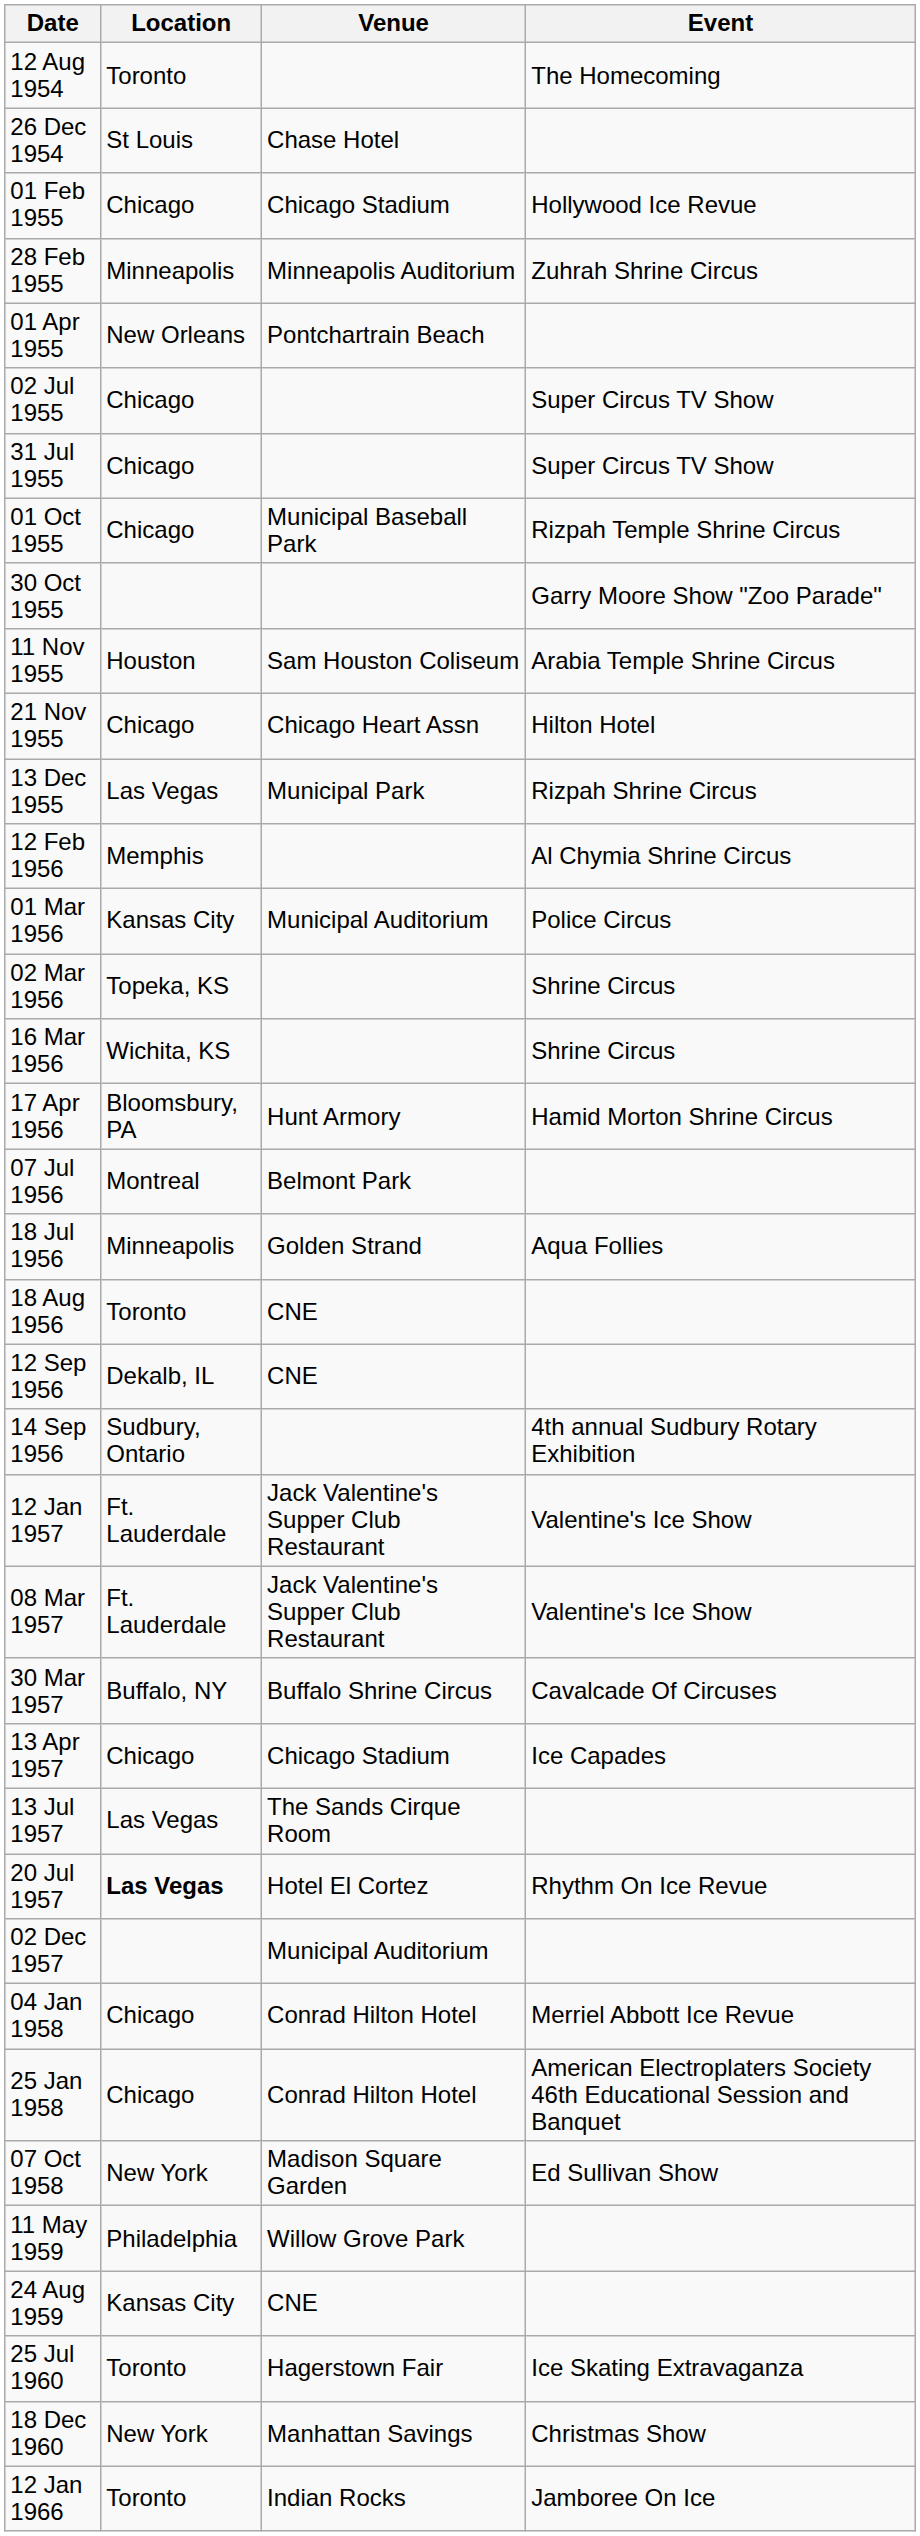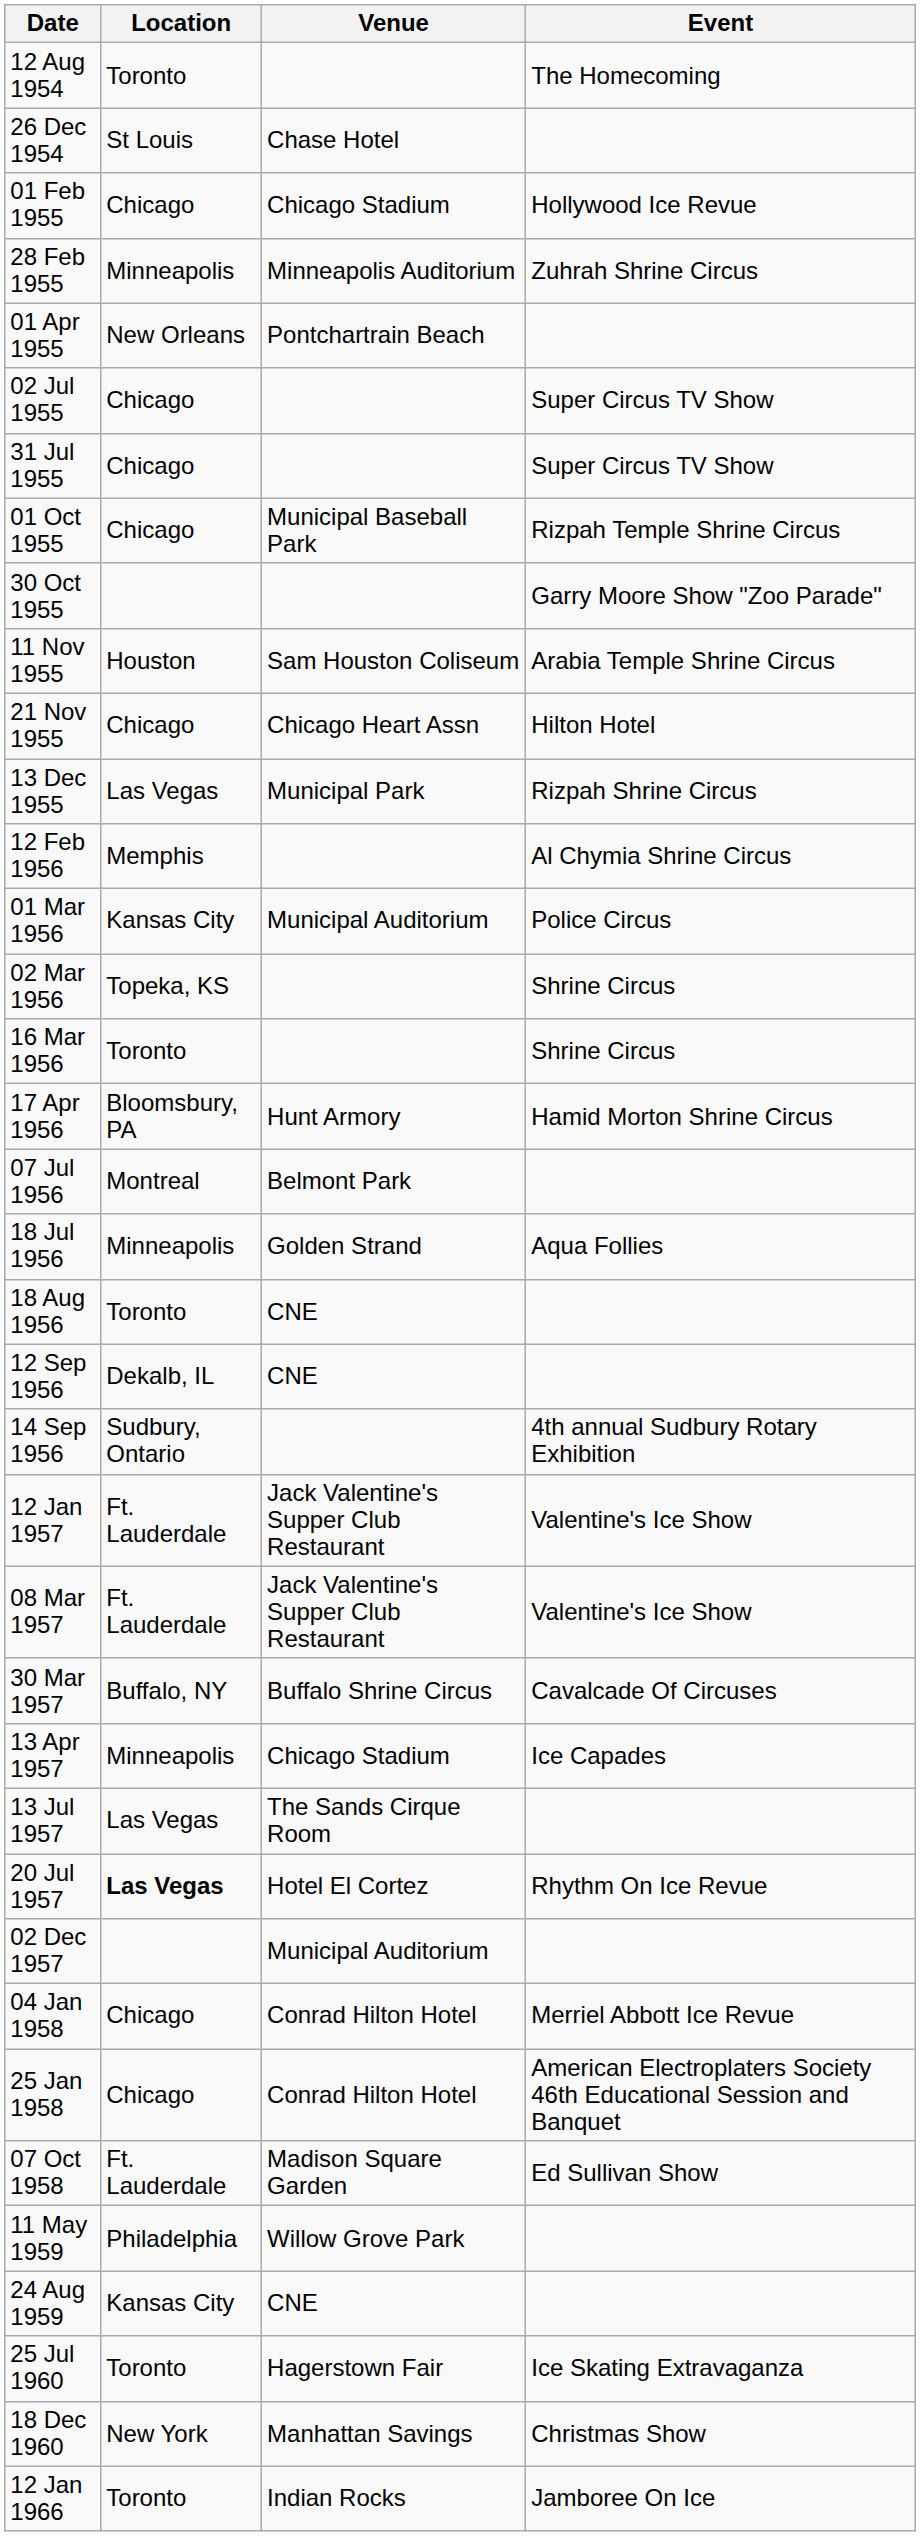 <table class="wikitable">
 <tr>
 <th>Date</th>
 <th>Location</th>
 <th>Venue</th>
 <th>Event</th>
 </tr>
 <tr>
 <td>12 Aug 1954</td>
 <td>Toronto</td>
 <td></td>
 <td>The Homecoming</td>
 </tr>
 <tr>
 <td>26 Dec 1954</td>
 <td>St Louis</td>
 <td>Chase Hotel</td>
 <td></td>
 </tr>
 <tr>
 <td>01 Feb 1955</td>
 <td>Chicago</td>
 <td>Chicago Stadium</td>
 <td>Hollywood Ice Revue</td>
 </tr>
 <tr>
 <td>28 Feb 1955</td>
 <td>Minneapolis</td>
 <td>Minneapolis Auditorium</td>
 <td>Zuhrah Shrine Circus</td>
 </tr>
 <tr>
 <td>01 Apr 1955</td>
 <td>New Orleans</td>
 <td>Pontchartrain Beach</td>
 <td></td>
 </tr>
 <tr>
 <td>02 Jul 1955</td>
 <td>Chicago</td>
 <td></td>
 <td>Super Circus TV Show</td>
 </tr>
 <tr>
 <td>31 Jul 1955</td>
 <td>Chicago</td>
 <td></td>
 <td>Super Circus TV Show</td>
 </tr>
 <tr>
 <td>01 Oct 1955</td>
 <td>Chicago</td>
 <td>Municipal Baseball Park</td>
 <td>Rizpah Temple Shrine Circus</td>
 </tr>
 <tr>
 <td>30 Oct 1955</td>
 <td></td>
 <td></td>
 <td>Garry Moore Show "Zoo Parade"</td>
 </tr>
 <tr>
 <td>11 Nov 1955</td>
 <td>Houston</td>
 <td>Sam Houston Coliseum</td>
 <td>Arabia Temple Shrine Circus</td>
 </tr>
 <tr>
 <td>21 Nov 1955</td>
 <td>Chicago</td>
 <td>Chicago Heart Assn</td>
 <td>Hilton Hotel</td>
 </tr>
 <tr>
 <td>13 Dec 1955</td>
 <td>Las Vegas</td>
 <td>Municipal Park</td>
 <td>Rizpah Shrine Circus</td>
 </tr>
 <tr>
 <td>12 Feb 1956</td>
 <td>Memphis</td>
 <td></td>
 <td>Al Chymia Shrine Circus</td>
 </tr>
 <tr>
 <td>01 Mar 1956</td>
 <td>Kansas City</td>
 <td>Municipal Auditorium</td>
 <td>Police Circus</td>
 </tr>
 <tr>
 <td>02 Mar 1956</td>
 <td>Topeka, KS</td>
 <td></td>
 <td>Shrine Circus</td>
 </tr>
 <tr>
 <td>16 Mar 1956</td>
-<td>Wichita, KS</td>
+<td>Toronto</td>
 <td></td>
 <td>Shrine Circus</td>
 </tr>
 <tr>
 <td>17 Apr 1956</td>
 <td>Bloomsbury, PA</td>
 <td>Hunt Armory</td>
 <td>Hamid Morton Shrine Circus</td>
 </tr>
 <tr>
 <td>07 Jul 1956</td>
 <td>Montreal</td>
 <td>Belmont Park</td>
 <td></td>
 </tr>
 <tr>
 <td>18 Jul 1956</td>
 <td>Minneapolis</td>
 <td>Golden Strand</td>
 <td>Aqua Follies</td>
 </tr>
 <tr>
 <td>18 Aug 1956</td>
 <td>Toronto</td>
 <td>CNE</td>
 <td></td>
 </tr>
 <tr>
 <td>12 Sep 1956</td>
 <td>Dekalb, IL</td>
 <td>CNE</td>
 <td></td>
 </tr>
 <tr>
 <td>14 Sep 1956</td>
 <td>Sudbury, Ontario</td>
 <td></td>
 <td>4th annual  Sudbury Rotary Exhibition</td>
 </tr>
 <tr>
 <td>12 Jan 1957</td>
 <td>Ft. Lauderdale</td>
 <td>Jack Valentine's Supper Club Restaurant</td>
 <td>Valentine's Ice Show</td>
 </tr>
 <tr>
 <td>08 Mar 1957</td>
 <td>Ft. Lauderdale</td>
 <td>Jack Valentine's Supper Club Restaurant</td>
 <td>Valentine's Ice Show</td>
 </tr>
 <tr>
 <td>30 Mar 1957</td>
 <td>Buffalo, NY</td>
 <td>Buffalo Shrine Circus</td>
 <td>Cavalcade Of Circuses</td>
 </tr>
 <tr>
 <td>13 Apr 1957</td>
-<td>Chicago</td>
+<td>Minneapolis</td>
 <td>Chicago Stadium</td>
 <td>Ice Capades</td>
 </tr>
 <tr>
 <td>13 Jul 1957</td>
 <td>Las Vegas</td>
 <td>The Sands Cirque Room</td>
 <td></td>
 </tr>
 <tr>
 <td>20 Jul 1957</td>
 <td><strong>Las Vegas</strong></td>
 <td>Hotel El Cortez</td>
 <td>Rhythm On Ice Revue</td>
 </tr>
 <tr>
 <td>02 Dec 1957</td>
 <td></td>
 <td>Municipal Auditorium</td>
 <td></td>
 </tr>
 <tr>
 <td>04 Jan 1958</td>
 <td>Chicago</td>
 <td>Conrad Hilton Hotel</td>
 <td>Merriel Abbott Ice Revue</td>
 </tr>
 <tr>
 <td>25 Jan 1958</td>
 <td>Chicago</td>
 <td>Conrad Hilton Hotel</td>
 <td>American Electroplaters Society 46th Educational Session and Banquet</td>
 </tr>
 <tr>
 <td>07 Oct 1958</td>
-<td>New York</td>
+<td>Ft. Lauderdale</td>
 <td>Madison Square Garden</td>
 <td>Ed Sullivan Show</td>
 </tr>
 <tr>
 <td>11 May 1959</td>
 <td>Philadelphia</td>
 <td>Willow Grove Park</td>
 <td></td>
 </tr>
 <tr>
 <td>24 Aug 1959</td>
 <td>Kansas City</td>
 <td>CNE</td>
 <td></td>
 </tr>
 <tr>
 <td>25 Jul 1960</td>
 <td>Toronto</td>
 <td>Hagerstown Fair</td>
 <td>Ice Skating Extravaganza</td>
 </tr>
 <tr>
 <td>18 Dec 1960</td>
 <td>New York</td>
 <td>Manhattan Savings</td>
 <td>Christmas Show</td>
 </tr>
 <tr>
 <td>12 Jan 1966</td>
 <td>Toronto</td>
 <td>Indian Rocks</td>
 <td>Jamboree On Ice</td>
 </tr>
 </table>
